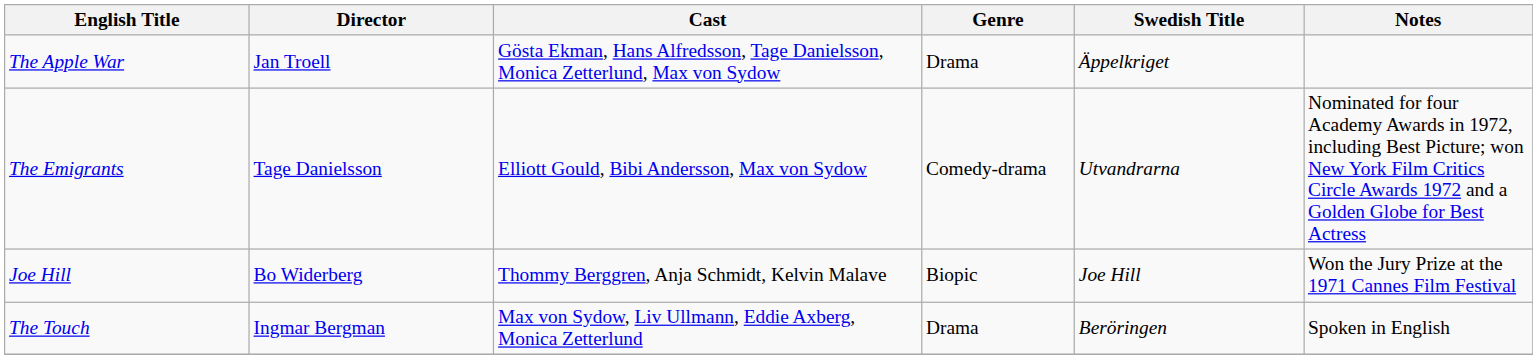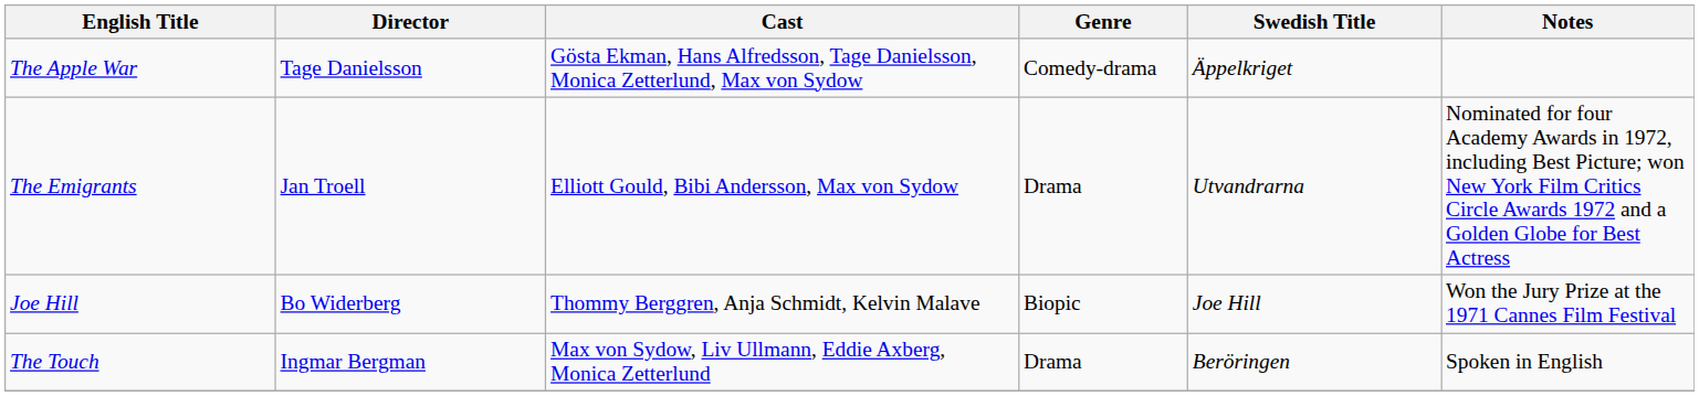 <table class="wikitable" style="width:100%;">
 <tr>
 <th style="width:16%;">English Title</th>
 <th style="width:16%;">Director</th>
 <th style="width:28%;">Cast</th>
 <th style="width:10%;">Genre</th>
 <th style="width:15%;">Swedish Title</th>
 <th style="width:15%;">Notes</th>
 </tr>
 <tr>
 <td><em><a href='#'>The Apple War</a></em></td>
-<td><a href='#'>Jan Troell</a></td>
+<td><a href='#'>Tage Danielsson</a></td>
 <td><a href='#'>Gösta Ekman</a>, <a href='#'>Hans Alfredsson</a>, <a href='#'>Tage Danielsson</a>, <a href='#'>Monica Zetterlund</a>, <a href='#'>Max von Sydow</a></td>
-<td>Drama</td>
+<td>Comedy-drama</td>
 <td><em>Äppelkriget</em></td>
 <td></td>
 </tr>
 <tr>
 <td><em><a href='#'>The Emigrants</a></em></td>
-<td><a href='#'>Tage Danielsson</a></td>
+<td><a href='#'>Jan Troell</a></td>
 <td><a href='#'>Elliott Gould</a>, <a href='#'>Bibi Andersson</a>, <a href='#'>Max von Sydow</a></td>
-<td>Comedy-drama</td>
+<td>Drama</td>
 <td><em>Utvandrarna</em></td>
 <td>Nominated for four Academy Awards in 1972, including Best Picture; won <a href='#'>New York Film Critics Circle Awards 1972</a> and a <a href='#'>Golden Globe for Best Actress</a></td>
 </tr>
 <tr>
 <td><em><a href='#'>Joe Hill</a></em></td>
 <td><a href='#'>Bo Widerberg</a></td>
 <td><a href='#'>Thommy Berggren</a>, Anja Schmidt, Kelvin Malave</td>
 <td>Biopic</td>
 <td><em>Joe Hill</em></td>
 <td>Won the Jury Prize at the <a href='#'>1971 Cannes Film Festival</a></td>
 </tr>
 <tr>
 <td><em><a href='#'>The Touch</a></em></td>
 <td><a href='#'>Ingmar Bergman</a></td>
 <td><a href='#'>Max von Sydow</a>, <a href='#'>Liv Ullmann</a>, <a href='#'>Eddie Axberg</a>, <a href='#'>Monica Zetterlund</a></td>
 <td>Drama</td>
 <td><em>Beröringen</em></td>
 <td>Spoken in English</td>
 </tr>
 <tr>
 </tr>
 </table>
